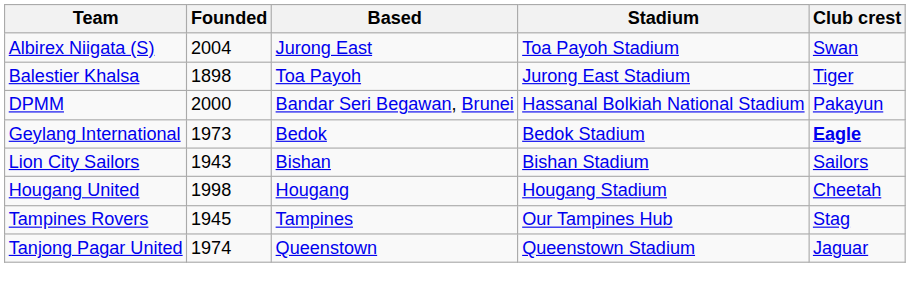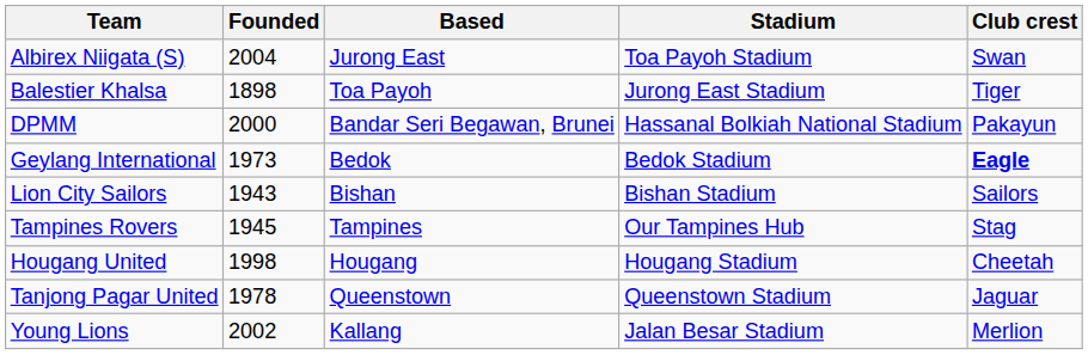 <table class="wikitable">
 <tr>
 <th>Team</th>
 <th>Founded</th>
 <th>Based</th>
 <th>Stadium</th>
 <th>Club crest</th>
 </tr>
 <tr>
 <td><a href='#'>Albirex Niigata (S)</a></td>
 <td>2004</td>
 <td><a href='#'>Jurong East</a></td>
 <td><a href='#'>Toa Payoh Stadium</a></td>
 <td><a href='#'>Swan</a></td>
 </tr>
 <tr>
 <td><a href='#'>Balestier Khalsa</a></td>
 <td>1898</td>
 <td><a href='#'>Toa Payoh</a></td>
 <td><a href='#'>Jurong East Stadium</a></td>
 <td><a href='#'>Tiger</a></td>
 </tr>
 <tr>
 <td><a href='#'>DPMM</a></td>
 <td>2000</td>
 <td><a href='#'>Bandar Seri Begawan</a>, <a href='#'>Brunei</a></td>
 <td><a href='#'>Hassanal Bolkiah National Stadium</a></td>
 <td><a href='#'>Pakayun</a></td>
 </tr>
 <tr>
 <td><a href='#'>Geylang International</a></td>
 <td>1973</td>
 <td><a href='#'>Bedok</a></td>
 <td><a href='#'>Bedok Stadium</a></td>
 <td><strong><a href='#'>Eagle</a></strong></td>
 </tr>
 <tr>
 <td><a href='#'>Lion City Sailors</a></td>
 <td>1943</td>
 <td><a href='#'>Bishan</a></td>
 <td><a href='#'>Bishan Stadium</a></td>
 <td><a href='#'>Sailors</a></td>
 </tr>
 <tr>
+<td><a href='#'>Tampines Rovers</a></td>
+<td>1945</td>
+<td><a href='#'>Tampines</a></td>
+<td><a href='#'>Our Tampines Hub</a></td>
+<td><a href='#'>Stag</a></td>
+</tr>
+<tr>
 <td><a href='#'>Hougang United</a></td>
 <td>1998</td>
 <td><a href='#'>Hougang</a></td>
 <td><a href='#'>Hougang Stadium</a></td>
 <td><a href='#'>Cheetah</a></td>
 </tr>
 <tr>
-<td><a href='#'>Tampines Rovers</a></td>
-<td>1945</td>
-<td><a href='#'>Tampines</a></td>
-<td><a href='#'>Our Tampines Hub</a></td>
-<td><a href='#'>Stag</a></td>
-</tr>
-<tr>
 <td><a href='#'>Tanjong Pagar United</a></td>
-<td>1974</td>
+<td>1978</td>
 <td><a href='#'>Queenstown</a></td>
 <td><a href='#'>Queenstown Stadium</a></td>
 <td><a href='#'>Jaguar</a></td>
 </tr>
+<tr>
+<td><a href='#'>Young Lions</a></td>
+<td>2002</td>
+<td><a href='#'>Kallang</a></td>
+<td><a href='#'>Jalan Besar Stadium</a></td>
+<td><a href='#'>Merlion</a></td>
+</tr>
 </table>
